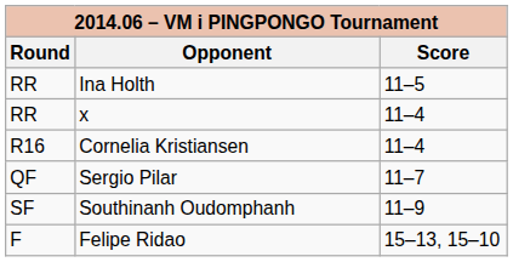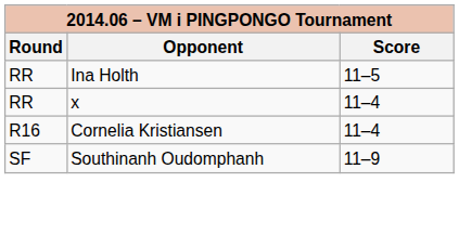 <table class=wikitable style=font-size:80%>
 <tr>
 <td colspan=3 align=center bgcolor=#ebc2af><strong>2014.06 – VM i PINGPONGO Tournament</strong></td>
 </tr>
 <tr>
 <th>Round</th>
 <th width=200>Opponent</th>
 <th width=80>Score</th>
 </tr>
 <tr>
 <td>RR</td>
 <td> Ina Holth</td>
 <td>11–5</td>
 </tr>
 <tr>
 <td>RR</td>
 <td> x</td>
 <td>11–4</td>
 </tr>
 <tr>
 <td>R16</td>
 <td> Cornelia Kristiansen</td>
 <td>11–4</td>
 </tr>
 <tr>
-<td>QF</td>
-<td> Sergio Pilar</td>
-<td>11–7</td>
-</tr>
-<tr>
 <td>SF</td>
 <td> Southinanh Oudomphanh</td>
 <td>11–9</td>
 </tr>
-<tr>
-<td>F</td>
-<td> Felipe Ridao</td>
-<td>15–13, 15–10</td>
-</tr>
 </table>
